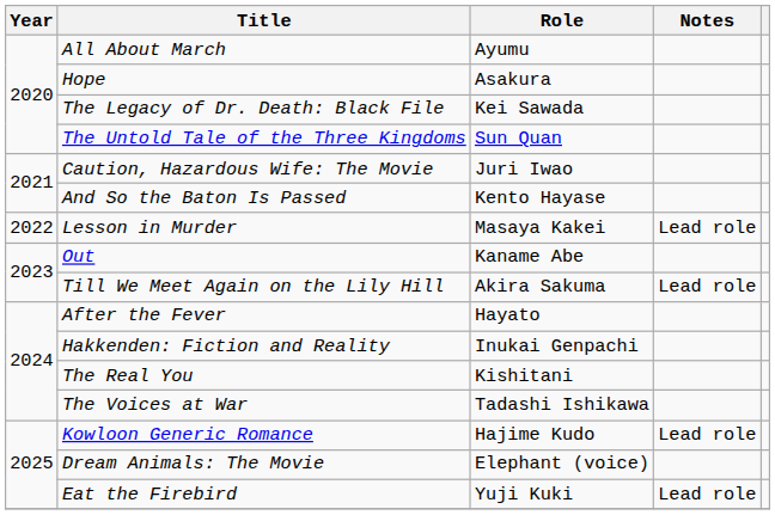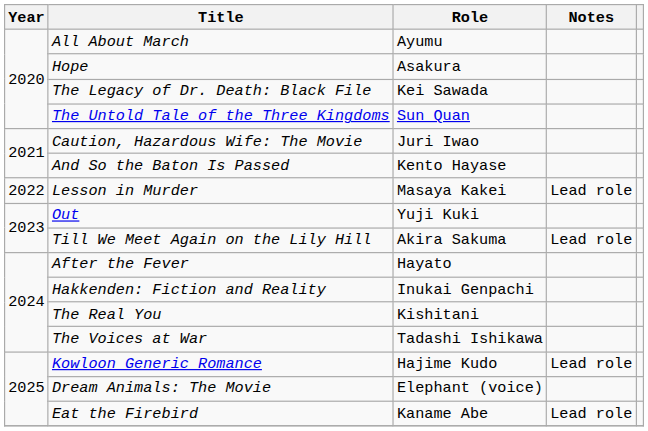 <table class="wikitable sortable">
 <tr>
 <th>Year</th>
 <th>Title</th>
 <th>Role</th>
 <th class="unsortable">Notes</th>
 <th class="unsortable"></th>
 </tr>
 <tr>
 <td rowspan=4>2020</td>
 <td><em>All About March</em></td>
 <td>Ayumu</td>
 <td></td>
 <td></td>
 </tr>
 <tr>
 <td><em>Hope</em></td>
 <td>Asakura</td>
 <td></td>
 <td></td>
 </tr>
 <tr>
 <td><em>The Legacy of Dr. Death: Black File</em></td>
 <td>Kei Sawada</td>
 <td></td>
 <td></td>
 </tr>
 <tr>
 <td><em><a href='#'>The Untold Tale of the Three Kingdoms</a></em></td>
 <td><a href='#'>Sun Quan</a></td>
 <td></td>
 <td></td>
 </tr>
 <tr>
 <td rowspan=2>2021</td>
 <td><em>Caution, Hazardous Wife: The Movie</em></td>
 <td>Juri Iwao</td>
 <td></td>
 <td></td>
 </tr>
 <tr>
 <td><em>And So the Baton Is Passed</em></td>
 <td>Kento Hayase</td>
 <td></td>
 <td></td>
 </tr>
 <tr>
 <td>2022</td>
 <td><em>Lesson in Murder</em></td>
 <td>Masaya Kakei</td>
 <td>Lead role</td>
 <td></td>
 </tr>
 <tr>
 <td rowspan=2>2023</td>
 <td><em><a href='#'>Out</a></em></td>
-<td>Kaname Abe</td>
+<td>Yuji Kuki</td>
 <td></td>
 <td></td>
 </tr>
 <tr>
 <td><em>Till We Meet Again on the Lily Hill</em></td>
 <td>Akira Sakuma</td>
 <td>Lead role</td>
 <td></td>
 </tr>
 <tr>
 <td rowspan=4>2024</td>
 <td><em>After the Fever</em></td>
 <td>Hayato</td>
 <td></td>
 <td></td>
 </tr>
 <tr>
 <td><em>Hakkenden: Fiction and Reality</em></td>
 <td>Inukai Genpachi</td>
 <td></td>
 <td></td>
 </tr>
 <tr>
 <td><em>The Real You</em></td>
 <td>Kishitani</td>
 <td></td>
 <td></td>
 </tr>
 <tr>
 <td><em>The Voices at War</em></td>
 <td>Tadashi Ishikawa</td>
 <td></td>
 <td></td>
 </tr>
 <tr>
 <td rowspan="3">2025</td>
 <td><em><a href='#'>Kowloon Generic Romance</a></em></td>
 <td>Hajime Kudo</td>
 <td>Lead role</td>
 <td></td>
 </tr>
 <tr>
 <td><em>Dream Animals: The Movie</em></td>
 <td>Elephant (voice)</td>
 <td></td>
 <td></td>
 </tr>
 <tr>
 <td><em>Eat the Firebird</em></td>
-<td>Yuji Kuki</td>
+<td>Kaname Abe</td>
 <td>Lead role</td>
 <td></td>
 </tr>
 <tr>
 </tr>
 </table>
